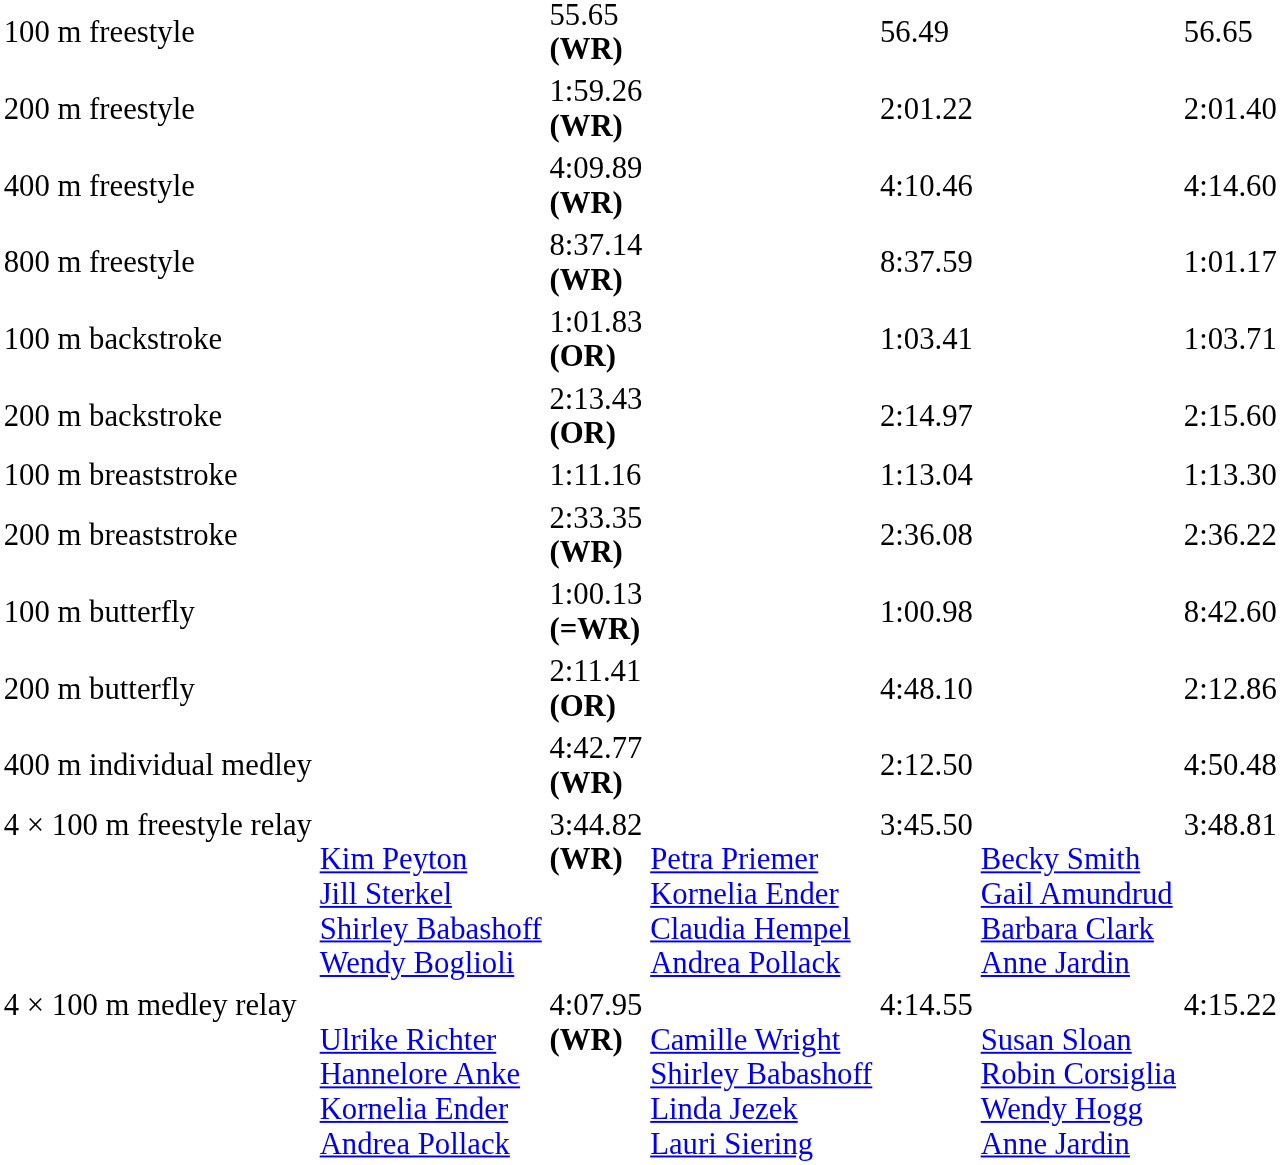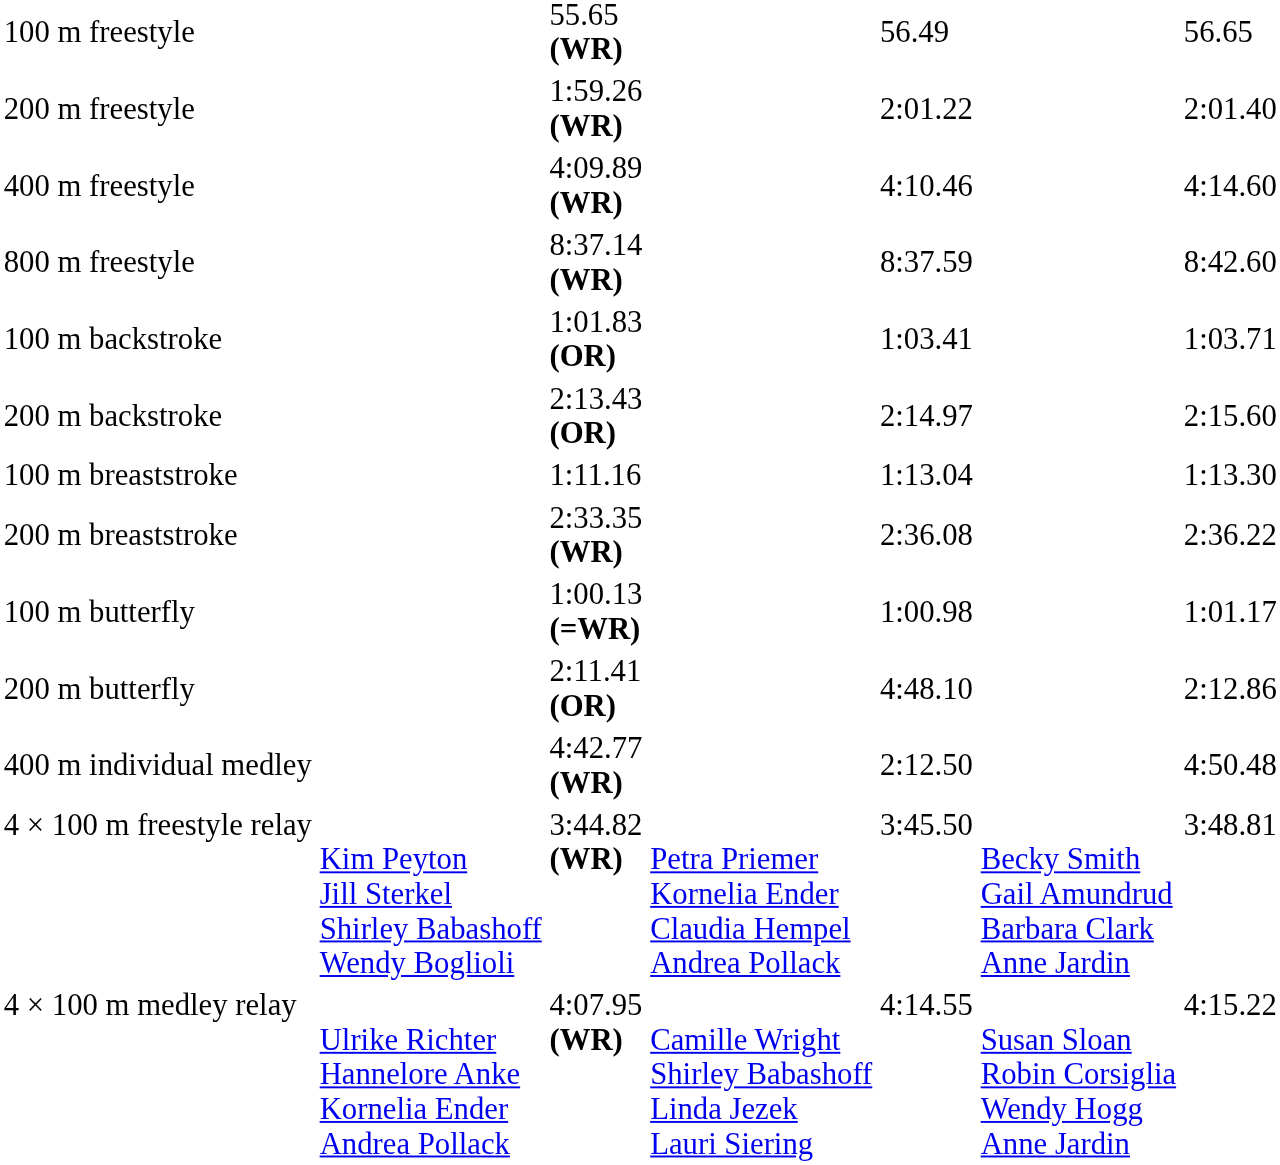 <table>
 <tr>
 <td>100 m freestyle<br></td>
 <td></td>
 <td>55.65 <br><strong>(WR)</strong></td>
 <td></td>
 <td>56.49</td>
 <td></td>
 <td>56.65</td>
 </tr>
 <tr>
 <td>200 m freestyle<br></td>
 <td></td>
 <td>1:59.26 <br> <strong>(WR)</strong></td>
 <td></td>
 <td>2:01.22</td>
 <td></td>
 <td>2:01.40</td>
 </tr>
 <tr>
 <td>400 m freestyle<br></td>
 <td></td>
 <td>4:09.89 <br> <strong>(WR)</strong></td>
 <td></td>
 <td>4:10.46</td>
 <td></td>
 <td>4:14.60</td>
 </tr>
 <tr>
 <td>800 m freestyle<br></td>
 <td></td>
 <td>8:37.14 <br> <strong>(WR)</strong></td>
 <td></td>
 <td>8:37.59</td>
 <td></td>
-<td>1:01.17</td>
+<td>8:42.60</td>
 </tr>
 <tr>
 <td>100 m backstroke<br></td>
 <td></td>
 <td>1:01.83 <br> <strong>(OR)</strong></td>
 <td></td>
 <td>1:03.41</td>
 <td></td>
 <td>1:03.71</td>
 </tr>
 <tr>
 <td>200 m backstroke<br></td>
 <td></td>
 <td>2:13.43 <br> <strong>(OR)</strong></td>
 <td></td>
 <td>2:14.97</td>
 <td></td>
 <td>2:15.60</td>
 </tr>
 <tr>
 <td>100 m breaststroke<br></td>
 <td></td>
 <td>1:11.16</td>
 <td></td>
 <td>1:13.04</td>
 <td></td>
 <td>1:13.30</td>
 </tr>
 <tr>
 <td>200 m breaststroke<br></td>
 <td></td>
 <td>2:33.35 <br> <strong>(WR)</strong></td>
 <td></td>
 <td>2:36.08</td>
 <td></td>
 <td>2:36.22</td>
 </tr>
 <tr>
 <td>100 m butterfly<br></td>
 <td></td>
 <td>1:00.13 <br> <strong>(=WR)</strong></td>
 <td></td>
 <td>1:00.98</td>
 <td></td>
-<td>8:42.60</td>
+<td>1:01.17</td>
 </tr>
 <tr>
 <td>200 m butterfly<br></td>
 <td></td>
 <td>2:11.41 <br> <strong>(OR)</strong></td>
 <td></td>
 <td>4:48.10</td>
 <td></td>
 <td>2:12.86</td>
 </tr>
 <tr>
 <td>400 m individual medley<br></td>
 <td></td>
 <td>4:42.77 <br> <strong>(WR)</strong></td>
 <td></td>
 <td>2:12.50</td>
 <td></td>
 <td>4:50.48</td>
 </tr>
 <tr valign="top">
 <td>4 × 100 m freestyle relay<br></td>
 <td><br><a href='#'>Kim Peyton</a><br><a href='#'>Jill Sterkel</a><br><a href='#'>Shirley Babashoff</a><br><a href='#'>Wendy Boglioli</a></td>
 <td>3:44.82 <br> <strong>(WR)</strong></td>
 <td><br><a href='#'>Petra Priemer</a><br><a href='#'>Kornelia Ender</a><br><a href='#'>Claudia Hempel</a><br><a href='#'>Andrea Pollack</a></td>
 <td>3:45.50</td>
 <td><br><a href='#'>Becky Smith</a><br><a href='#'>Gail Amundrud</a><br><a href='#'>Barbara Clark</a><br><a href='#'>Anne Jardin</a></td>
 <td>3:48.81</td>
 </tr>
 <tr valign="top">
 <td>4 × 100 m medley relay<br></td>
 <td><br><a href='#'>Ulrike Richter</a><br><a href='#'>Hannelore Anke</a><br><a href='#'>Kornelia Ender</a><br><a href='#'>Andrea Pollack</a></td>
 <td>4:07.95 <br> <strong>(WR)</strong></td>
 <td><br><a href='#'>Camille Wright</a><br><a href='#'>Shirley Babashoff</a><br><a href='#'>Linda Jezek</a><br><a href='#'>Lauri Siering</a></td>
 <td>4:14.55</td>
 <td><br><a href='#'>Susan Sloan</a><br><a href='#'>Robin Corsiglia</a><br><a href='#'>Wendy Hogg</a><br><a href='#'>Anne Jardin</a></td>
 <td>4:15.22</td>
 </tr>
 </table>
